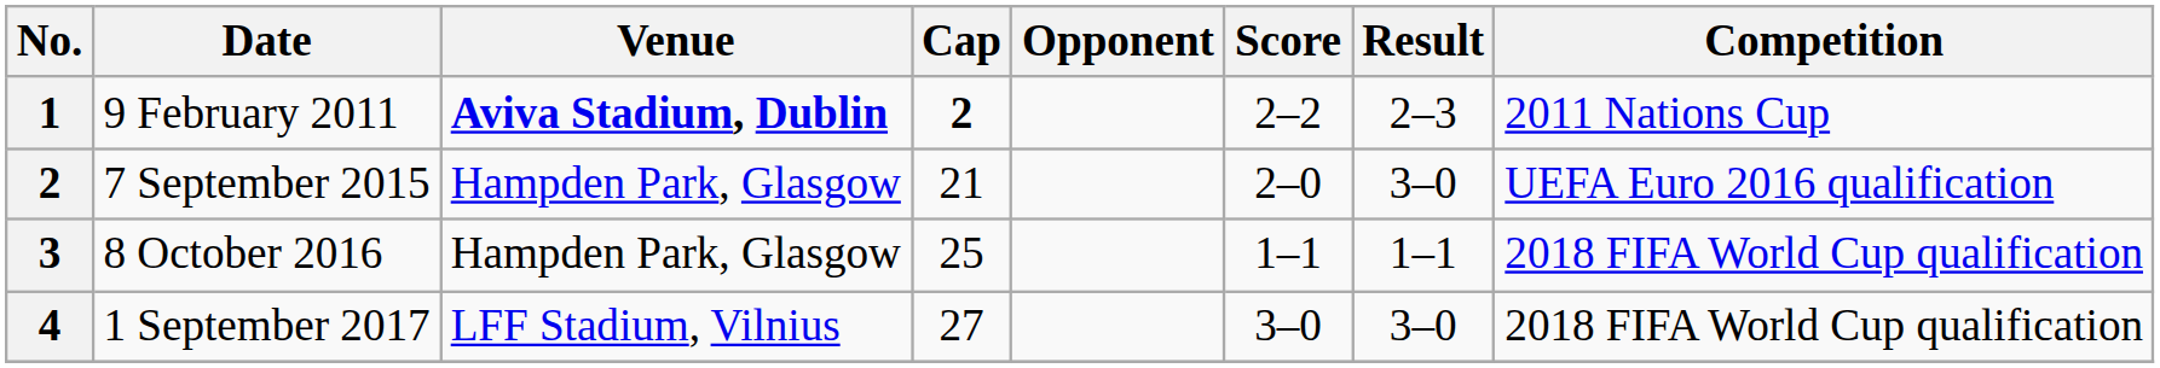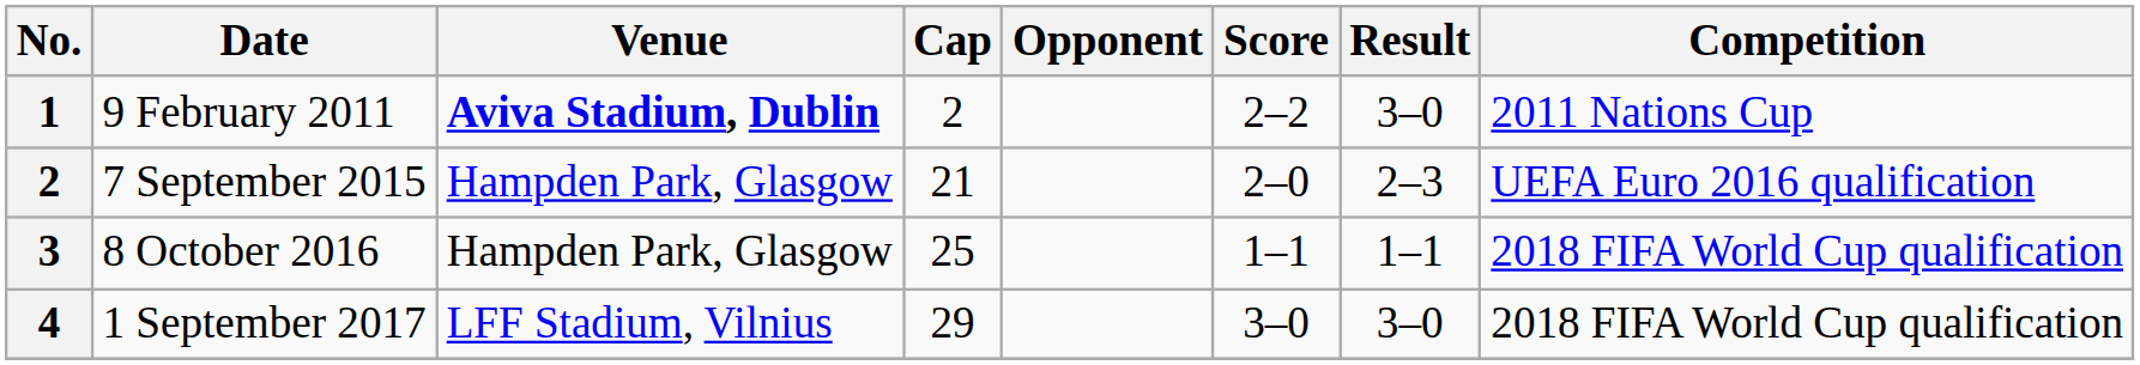 <table class="wikitable sortable plainrowheaders">
 <tr>
 <th scope=col>No.</th>
 <th scope=col data-sort-type=date>Date</th>
 <th scope=col>Venue</th>
 <th scope=col>Cap</th>
 <th scope=col>Opponent</th>
 <th scope=col>Score</th>
 <th scope=col>Result</th>
 <th scope=col>Competition</th>
 </tr>
 <tr>
 <th scope=row>1</th>
 <td>9 February 2011</td>
 <td><strong><a href='#'>Aviva Stadium</a>, <a href='#'>Dublin</a></strong></td>
-<td align=center><strong>2</strong></td>
+<td align=center>2</td>
 <td></td>
 <td align=center>2–2</td>
-<td align=center>2–3</td>
+<td align=center>3–0</td>
 <td><a href='#'>2011 Nations Cup</a></td>
 </tr>
 <tr>
 <th scope=row>2</th>
 <td>7 September 2015</td>
 <td><a href='#'>Hampden Park</a>, <a href='#'>Glasgow</a></td>
 <td align=center>21</td>
 <td></td>
 <td align=center>2–0</td>
-<td align=center>3–0</td>
+<td align=center>2–3</td>
 <td><a href='#'>UEFA Euro 2016 qualification</a></td>
 </tr>
 <tr>
 <th scope=row>3</th>
 <td>8 October 2016</td>
 <td>Hampden Park, Glasgow</td>
 <td align=center>25</td>
 <td></td>
 <td align=center>1–1</td>
 <td align=center>1–1</td>
 <td><a href='#'>2018 FIFA World Cup qualification</a></td>
 </tr>
 <tr>
 <th scope=row>4</th>
 <td>1 September 2017</td>
 <td><a href='#'>LFF Stadium</a>, <a href='#'>Vilnius</a></td>
-<td align=center>27</td>
+<td align=center>29</td>
 <td></td>
 <td align=center>3–0</td>
 <td align=center>3–0</td>
 <td>2018 FIFA World Cup qualification</td>
 </tr>
 <tr>
 </tr>
 </table>
